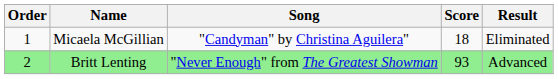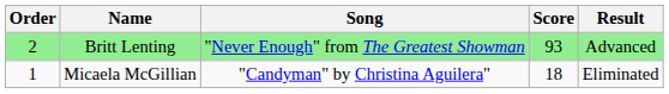 <table class="wikitable" style="text-align:center;">
 <tr style="text-align:Center; background:#cc;">
 <th>Order</th>
 <th>Name</th>
 <th>Song</th>
 <th>Score</th>
 <th>Result</th>
 </tr>
+<tr style="background:lightgreen;">
+<td>2</td>
+<td>Britt Lenting</td>
+<td>"<a href='#'>Never Enough</a>" from <em><a href='#'>The Greatest Showman</a></em></td>
+<td>93</td>
+<td>Advanced</td>
+</tr>
 <tr>
 <td>1</td>
 <td>Micaela McGillian</td>
 <td>"<a href='#'>Candyman</a>" by <a href='#'>Christina Aguilera</a>"</td>
 <td>18</td>
 <td>Eliminated</td>
 </tr>
-<tr style="background:lightgreen;">
-<td>2</td>
-<td>Britt Lenting</td>
-<td>"<a href='#'>Never Enough</a>" from <em><a href='#'>The Greatest Showman</a></em></td>
-<td>93</td>
-<td>Advanced</td>
-</tr>
 </table>
